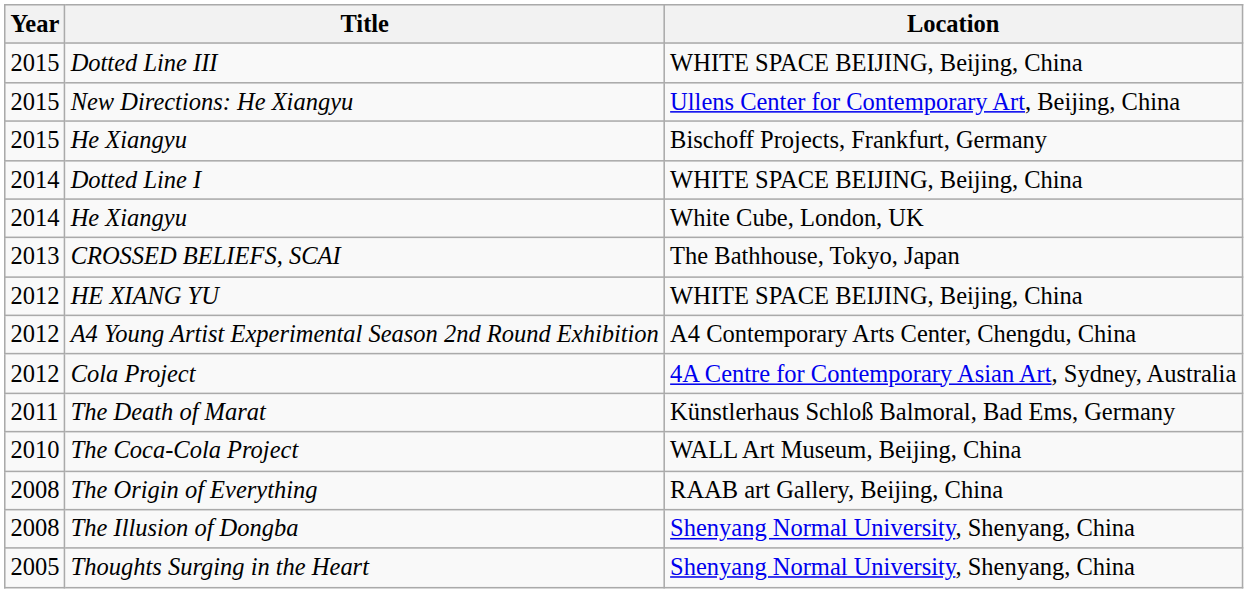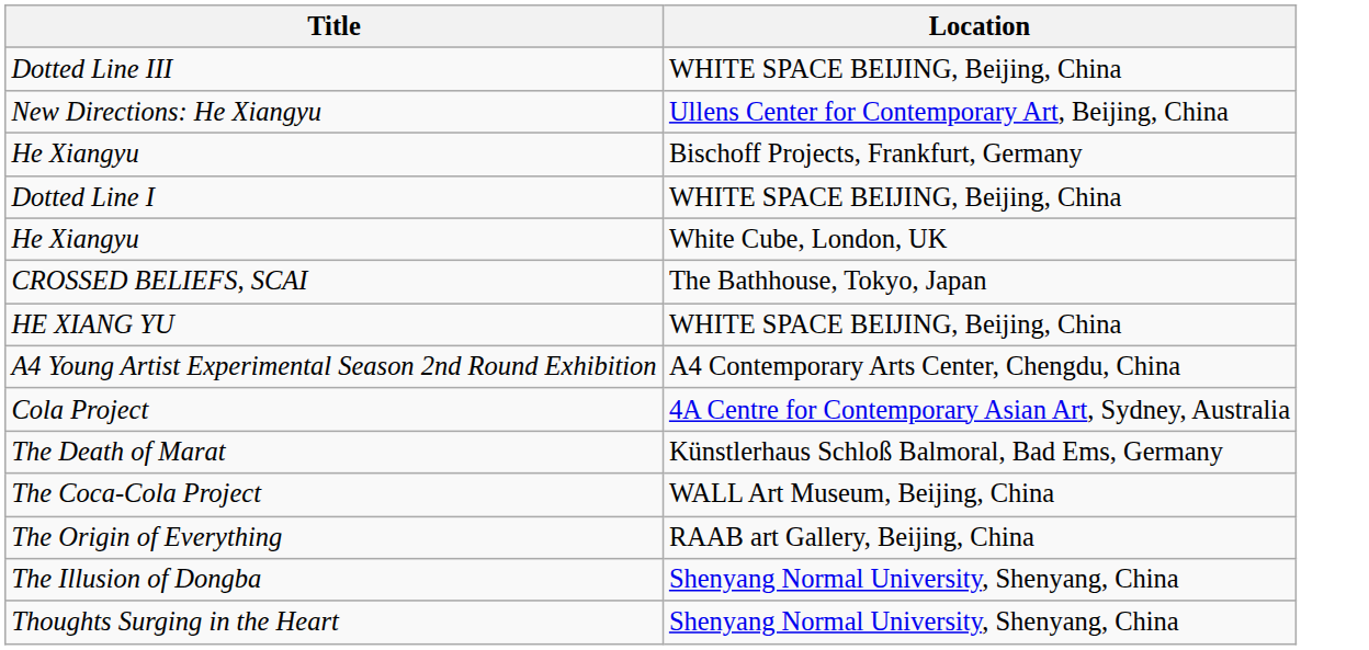 <table class="wikitable sortable">
 <tr>
-<th>Year</th>
 <th>Title</th>
 <th>Location</th>
 </tr>
 <tr>
-<td>2015</td>
 <td><em>Dotted Line III</em></td>
 <td>WHITE SPACE BEIJING, Beijing, China</td>
 </tr>
 <tr>
-<td>2015</td>
 <td><em>New Directions: He Xiangyu</em></td>
 <td><a href='#'>Ullens Center for Contemporary Art</a>, Beijing, China</td>
 </tr>
 <tr>
-<td>2015</td>
 <td><em>He Xiangyu</em></td>
 <td>Bischoff Projects, Frankfurt, Germany</td>
 </tr>
 <tr>
-<td>2014</td>
 <td><em>Dotted Line I</em></td>
 <td>WHITE SPACE BEIJING, Beijing, China</td>
 </tr>
 <tr>
-<td>2014</td>
 <td><em>He Xiangyu</em></td>
 <td>White Cube, London, UK</td>
 </tr>
 <tr>
-<td>2013</td>
 <td><em>CROSSED BELIEFS, SCAI</em></td>
 <td>The Bathhouse, Tokyo, Japan</td>
 </tr>
 <tr>
-<td>2012</td>
 <td><em>HE XIANG YU</em></td>
 <td>WHITE SPACE BEIJING, Beijing, China</td>
 </tr>
 <tr>
-<td>2012</td>
 <td><em>A4 Young Artist Experimental Season 2nd Round Exhibition</em></td>
 <td>A4 Contemporary Arts Center, Chengdu, China</td>
 </tr>
 <tr>
-<td>2012</td>
 <td><em>Cola Project</em></td>
 <td><a href='#'>4A Centre for Contemporary Asian Art</a>, Sydney, Australia</td>
 </tr>
 <tr>
-<td>2011</td>
 <td><em>The Death of Marat</em></td>
 <td>Künstlerhaus Schloß Balmoral, Bad Ems, Germany</td>
 </tr>
 <tr>
-<td>2010</td>
 <td><em>The Coca-Cola Project</em></td>
 <td>WALL Art Museum, Beijing, China</td>
 </tr>
 <tr>
-<td>2008</td>
 <td><em>The Origin of Everything</em></td>
 <td>RAAB art Gallery, Beijing, China</td>
 </tr>
 <tr>
-<td>2008</td>
 <td><em>The Illusion of Dongba</em></td>
 <td><a href='#'>Shenyang Normal University</a>, Shenyang, China</td>
 </tr>
 <tr>
-<td>2005</td>
 <td><em>Thoughts Surging in the Heart</em></td>
 <td><a href='#'>Shenyang Normal University</a>, Shenyang, China</td>
 </tr>
 </table>
